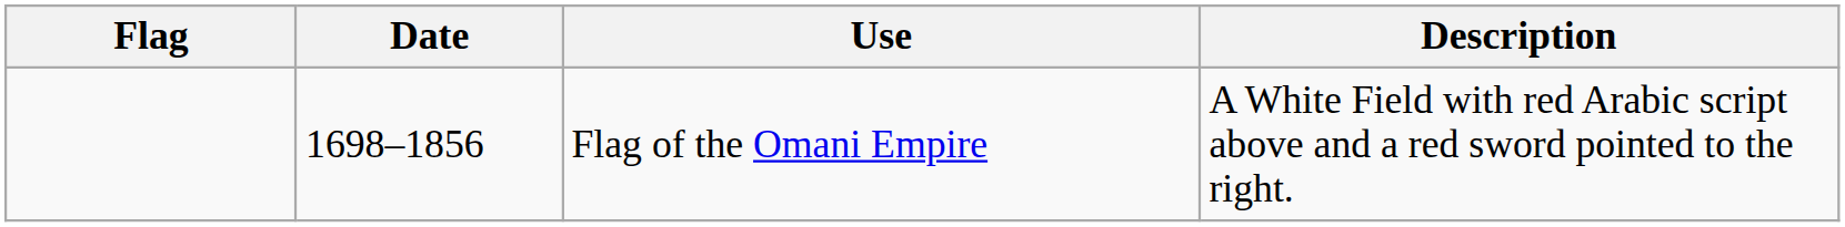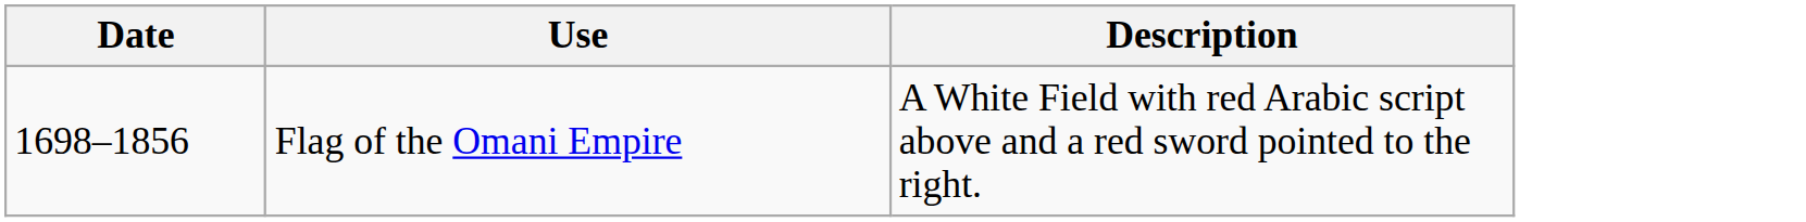 <table class="wikitable">
 <tr>
-<th style="width:110px;">Flag</th>
 <th style="width:100px;">Date</th>
 <th style="width:250px;">Use</th>
 <th style="width:250px;">Description</th>
 </tr>
 <tr>
-<td></td>
 <td>1698–1856</td>
 <td>Flag of the <a href='#'>Omani Empire</a></td>
 <td>A White Field with red Arabic script above and a red sword pointed to the right.</td>
 </tr>
 </table>
